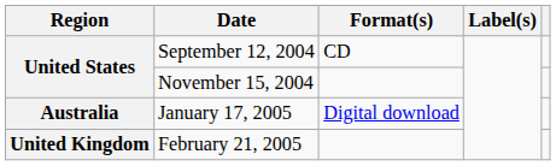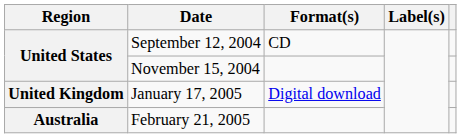 <table class="wikitable plainrowheaders">
 <tr>
 <th scope="col">Region</th>
 <th scope="col">Date</th>
 <th scope="col">Format(s)</th>
 <th scope="col">Label(s)</th>
 <th scope="col"></th>
 </tr>
 <tr>
 <th scope="row" rowspan="2">United States</th>
 <td>September 12, 2004</td>
 <td>CD</td>
 <td rowspan="4"></td>
 <td></td>
 </tr>
 <tr>
 <td>November 15, 2004</td>
 <td></td>
 <td></td>
 </tr>
 <tr>
-<th scope="row">Australia</th>
+<th scope="row">United Kingdom</th>
 <td>January 17, 2005</td>
 <td><a href='#'>Digital download</a></td>
 <td></td>
 </tr>
 <tr>
-<th scope="row">United Kingdom</th>
+<th scope="row">Australia</th>
 <td>February 21, 2005</td>
 <td></td>
 <td></td>
 </tr>
 </table>
